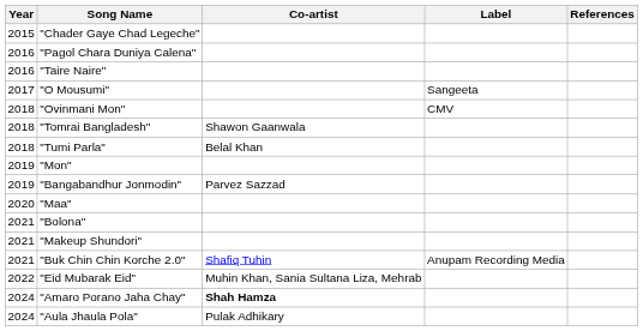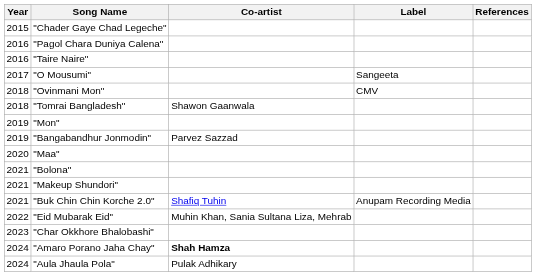 <table class="wikitable" style="border: none; background: none;">
 <tr>
 <th scope="col">Year</th>
 <th scope="col">Song Name</th>
 <th scope="col">Co-artist</th>
 <th scope="col">Label</th>
 <th scope="col">References</th>
 </tr>
 <tr>
 <td>2015</td>
 <td>"Chader Gaye Chad Legeche"</td>
 <td></td>
 <td></td>
 <td></td>
 </tr>
 <tr>
 <td>2016</td>
 <td>"Pagol Chara Duniya Calena"</td>
 <td></td>
 <td></td>
 <td></td>
 </tr>
 <tr>
 <td>2016</td>
 <td>"Taire Naire"</td>
 <td></td>
 <td></td>
 <td></td>
 </tr>
 <tr>
 <td>2017</td>
 <td>"O Mousumi"</td>
 <td></td>
 <td>Sangeeta</td>
 <td></td>
 </tr>
 <tr>
 <td>2018</td>
 <td>"Ovinmani Mon"</td>
 <td></td>
 <td>CMV</td>
 <td></td>
 </tr>
 <tr>
 <td>2018</td>
 <td>"Tomrai Bangladesh"</td>
 <td>Shawon Gaanwala</td>
-<td></td>
-<td></td>
-</tr>
-<tr>
-<td>2018</td>
-<td>"Tumi Parla"</td>
-<td>Belal Khan</td>
 <td></td>
 <td></td>
 </tr>
 <tr>
 <td>2019</td>
 <td>"Mon"</td>
 <td></td>
 <td></td>
 <td></td>
 </tr>
 <tr>
 <td>2019</td>
 <td>"Bangabandhur Jonmodin"</td>
 <td>Parvez Sazzad</td>
 <td></td>
 <td></td>
 </tr>
 <tr>
 <td>2020</td>
 <td>"Maa"</td>
 <td></td>
 <td></td>
 <td></td>
 </tr>
 <tr>
 <td>2021</td>
 <td>"Bolona"</td>
 <td></td>
 <td></td>
 <td></td>
 </tr>
 <tr>
 <td>2021</td>
 <td>"Makeup Shundori"</td>
 <td></td>
 <td></td>
 <td></td>
 </tr>
 <tr>
 <td>2021</td>
 <td>"Buk Chin Chin Korche 2.0"</td>
 <td><a href='#'>Shafiq Tuhin</a></td>
 <td>Anupam Recording Media</td>
 <td></td>
 </tr>
 <tr>
 <td>2022</td>
 <td>"Eid Mubarak Eid"</td>
 <td>Muhin Khan, Sania Sultana Liza, Mehrab</td>
 <td></td>
 <td></td>
 </tr>
 <tr>
+<td>2023</td>
+<td>"Char Okkhore Bhalobashi"</td>
+<td></td>
+<td></td>
+<td></td>
+</tr>
+<tr>
 <td>2024</td>
 <td>"Amaro Porano Jaha Chay"</td>
 <td><strong>Shah Hamza</strong></td>
 <td></td>
 <td></td>
 </tr>
 <tr>
 <td>2024</td>
 <td>"Aula Jhaula Pola"<em></td>
 <td>Pulak Adhikary</td>
 <td></td>
 <td></td>
 </tr>
 </table>
